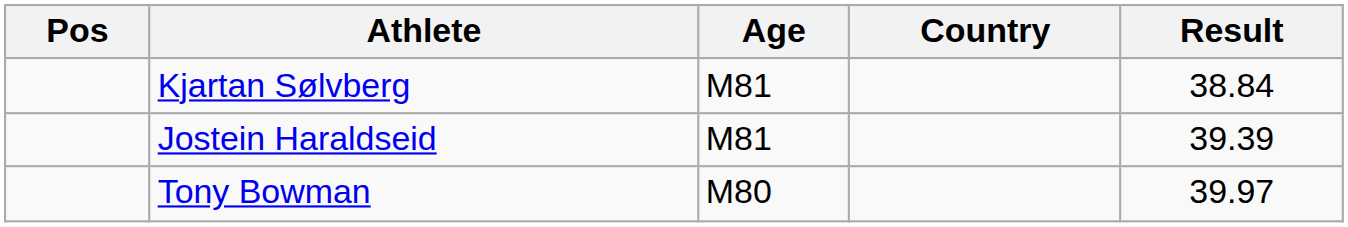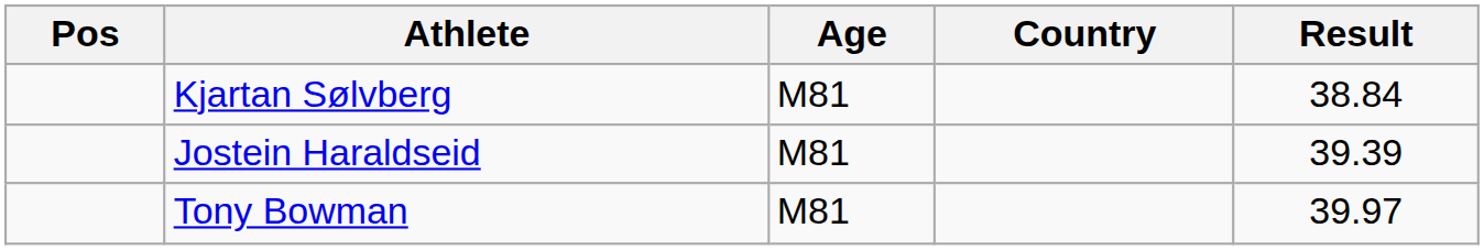 <table class="wikitable"  style="text-align:center; width:50%;">
 <tr>
 <th>Pos</th>
 <th>Athlete</th>
 <th>Age</th>
 <th>Country</th>
 <th>Result</th>
 </tr>
 <tr>
 <td align=center></td>
 <td align=left><a href='#'>Kjartan Sølvberg</a></td>
 <td align=left>M81</td>
 <td align=left></td>
 <td>38.84</td>
 </tr>
 <tr>
 <td align=center></td>
 <td align=left><a href='#'>Jostein Haraldseid</a></td>
 <td align=left>M81</td>
 <td align=left></td>
 <td>39.39</td>
 </tr>
 <tr>
 <td align=center></td>
 <td align=left><a href='#'>Tony Bowman</a></td>
-<td align=left>M80</td>
+<td align=left>M81</td>
 <td align=left></td>
 <td>39.97</td>
 </tr>
 </table>
